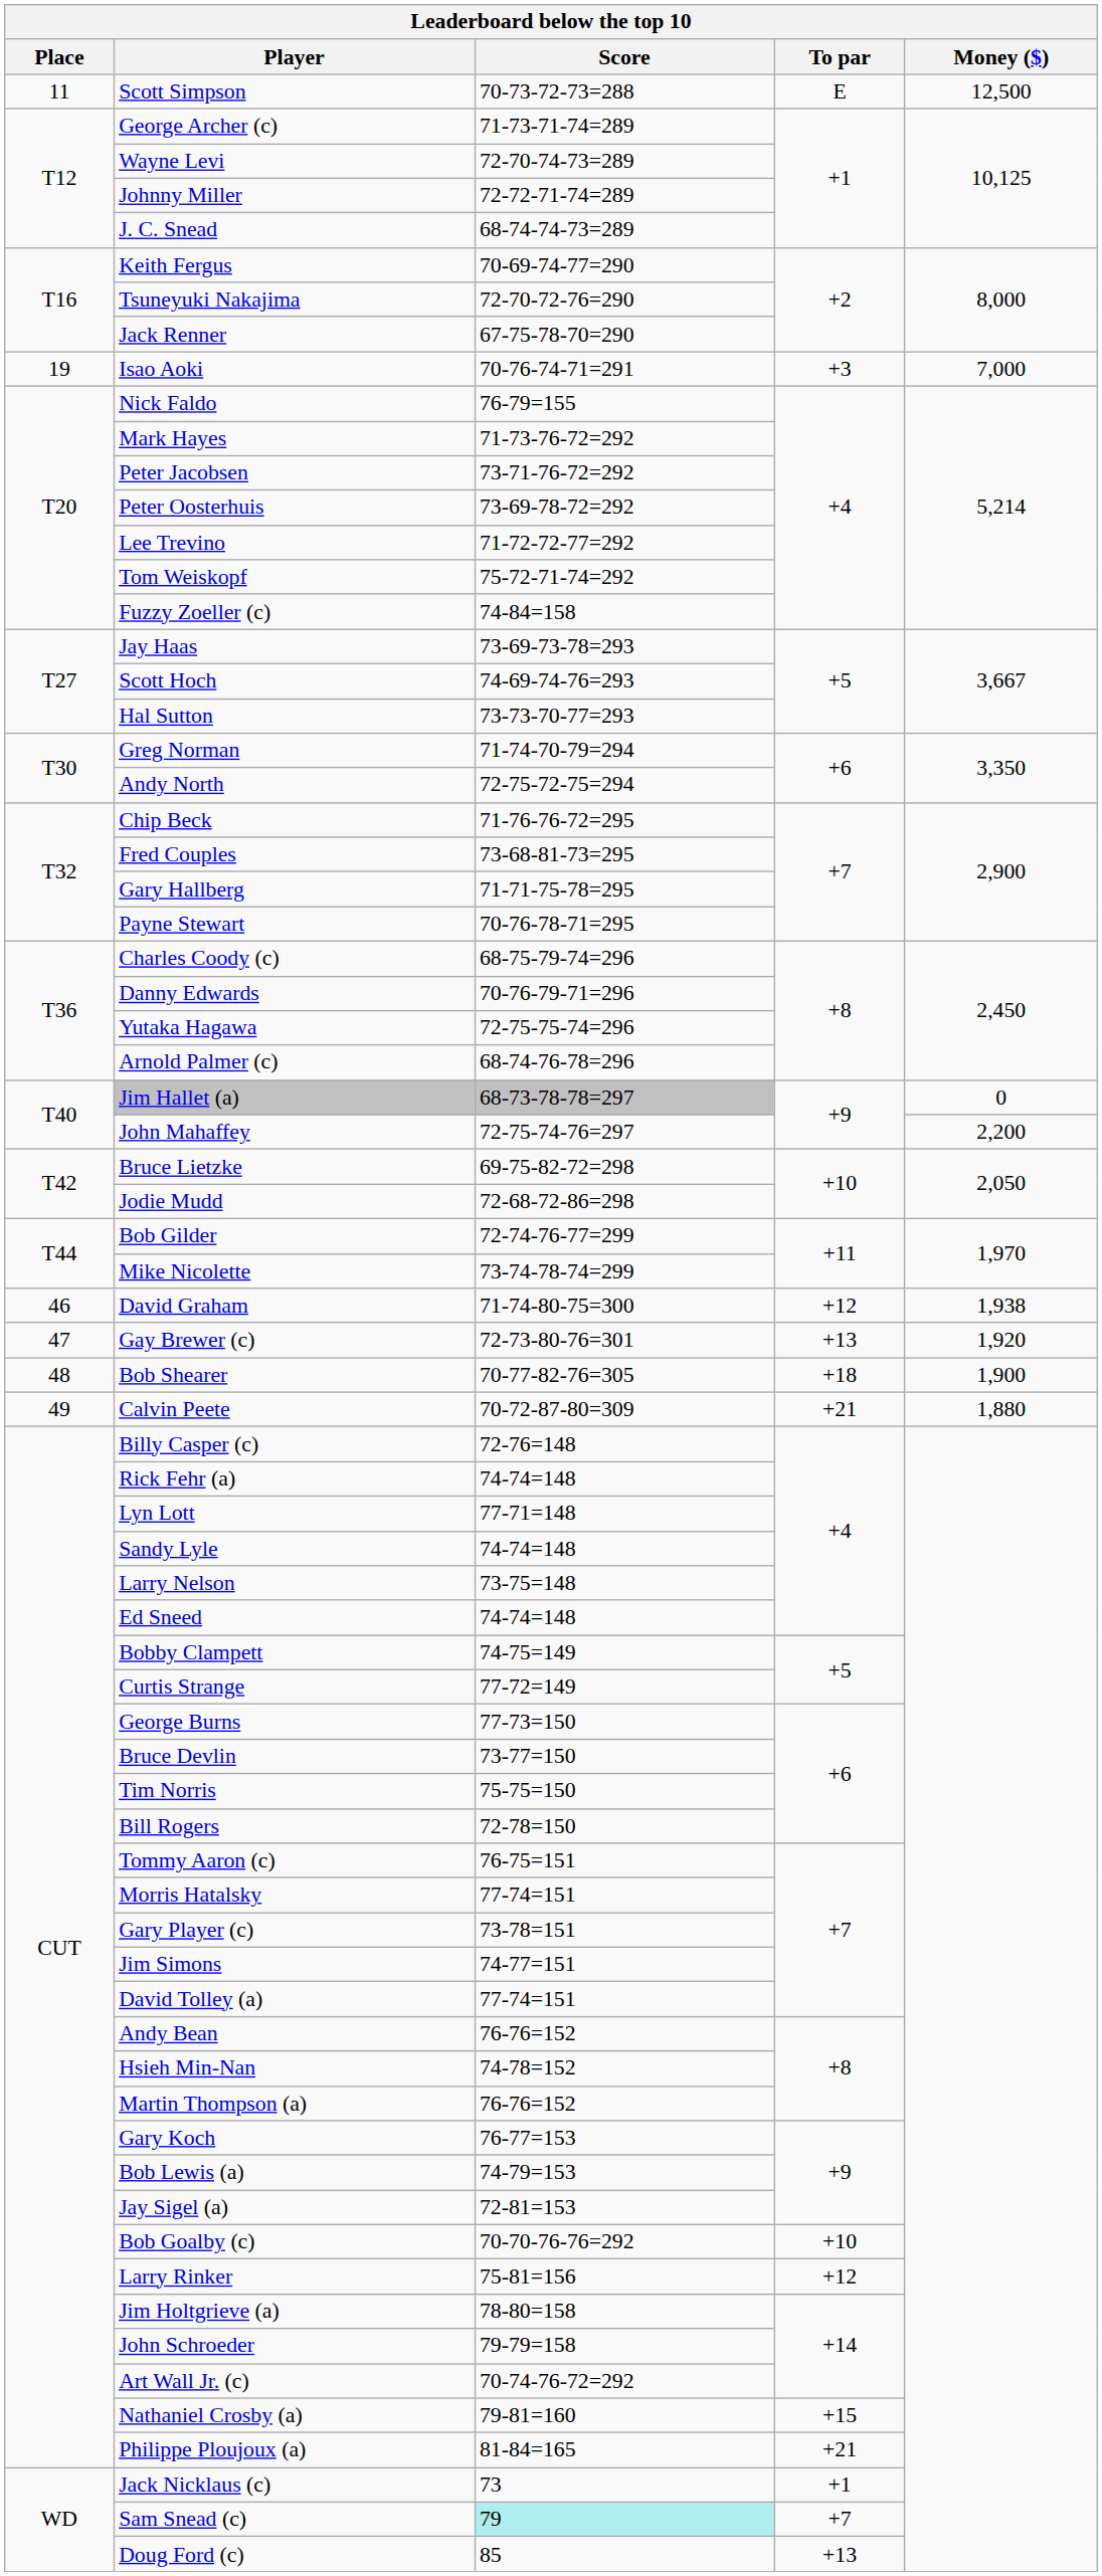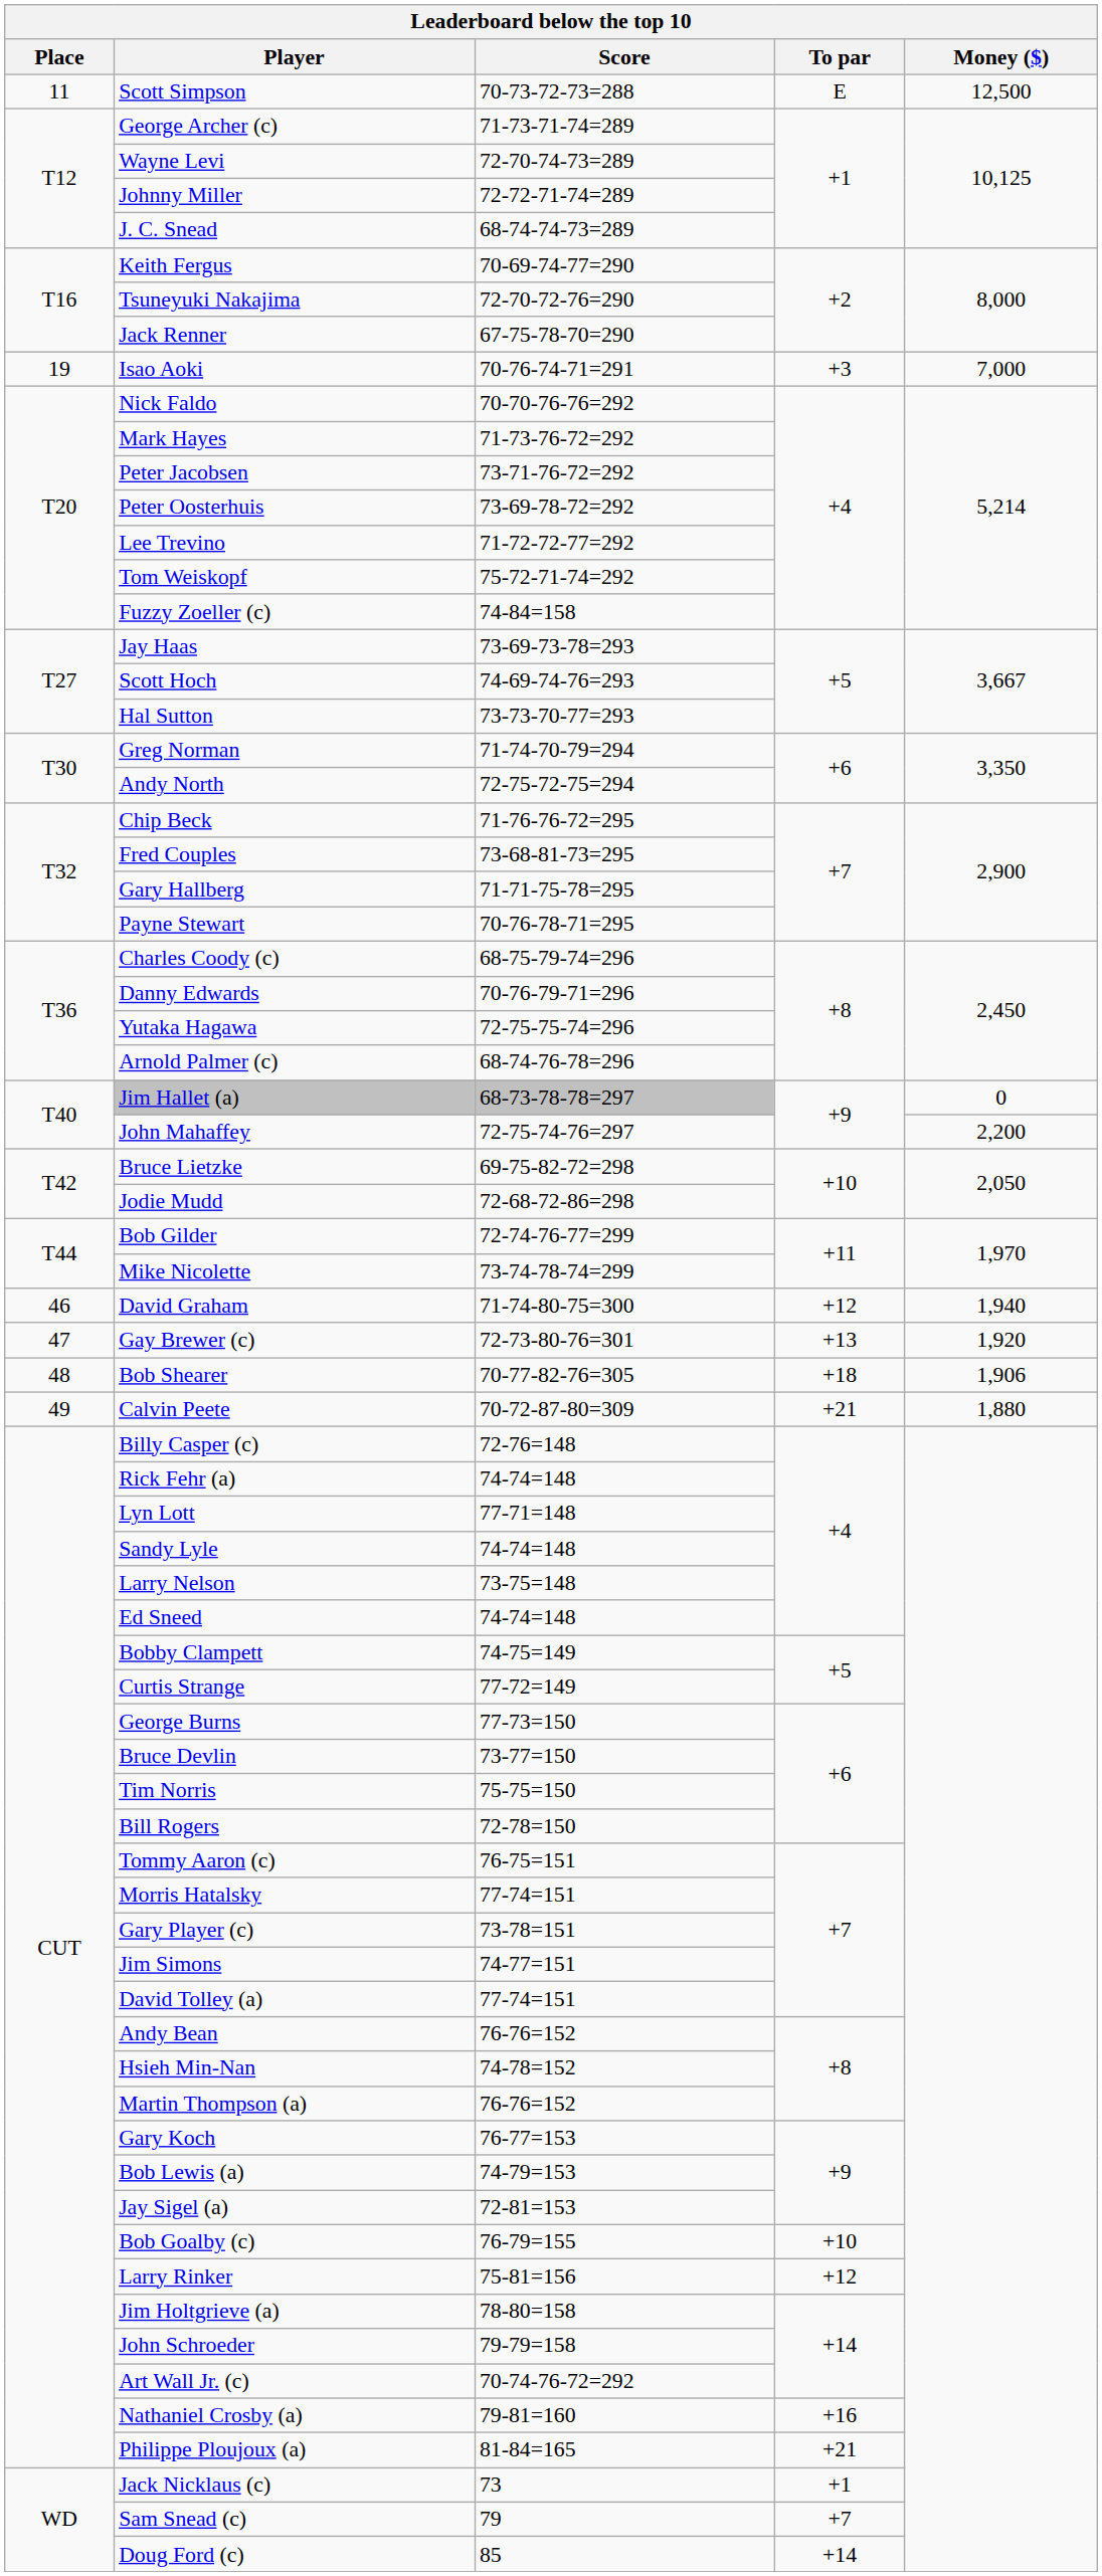 <table class="collapsible collapsed wikitable" style="width:50em;margin-top:-1px;">
 <tr>
 <th scope="col" colspan="6">Leaderboard below the top 10</th>
 </tr>
 <tr>
 <th>Place</th>
 <th>Player</th>
 <th>Score</th>
 <th>To par</th>
 <th>Money (<a href='#'>$</a>)</th>
 </tr>
 <tr>
 <td align=center>11</td>
 <td> <a href='#'>Scott Simpson</a></td>
 <td>70-73-72-73=288</td>
 <td align=center>E</td>
 <td align=center>12,500</td>
 </tr>
 <tr>
 <td rowspan=4 align=center>T12</td>
 <td> <a href='#'>George Archer</a> (c)</td>
 <td>71-73-71-74=289</td>
 <td rowspan=4 align=center>+1</td>
 <td rowspan=4 align=center>10,125</td>
 </tr>
 <tr>
 <td> <a href='#'>Wayne Levi</a></td>
 <td>72-70-74-73=289</td>
 </tr>
 <tr>
 <td> <a href='#'>Johnny Miller</a></td>
 <td>72-72-71-74=289</td>
 </tr>
 <tr>
 <td> <a href='#'>J. C. Snead</a></td>
 <td>68-74-74-73=289</td>
 </tr>
 <tr>
 <td rowspan=3 align=center>T16</td>
 <td> <a href='#'>Keith Fergus</a></td>
 <td>70-69-74-77=290</td>
 <td rowspan=3 align=center>+2</td>
 <td rowspan=3 align=center>8,000</td>
 </tr>
 <tr>
 <td> <a href='#'>Tsuneyuki Nakajima</a></td>
 <td>72-70-72-76=290</td>
 </tr>
 <tr>
 <td> <a href='#'>Jack Renner</a></td>
 <td>67-75-78-70=290</td>
 </tr>
 <tr>
 <td align=center>19</td>
 <td> <a href='#'>Isao Aoki</a></td>
 <td>70-76-74-71=291</td>
 <td align=center>+3</td>
 <td align=center>7,000</td>
 </tr>
 <tr>
 <td rowspan=7 align=center>T20</td>
 <td> <a href='#'>Nick Faldo</a></td>
-<td>76-79=155</td>
+<td>70-70-76-76=292</td>
 <td rowspan=7 align=center>+4</td>
 <td rowspan=7 align=center>5,214</td>
 </tr>
 <tr>
 <td> <a href='#'>Mark Hayes</a></td>
 <td>71-73-76-72=292</td>
 </tr>
 <tr>
 <td> <a href='#'>Peter Jacobsen</a></td>
 <td>73-71-76-72=292</td>
 </tr>
 <tr>
 <td> <a href='#'>Peter Oosterhuis</a></td>
 <td>73-69-78-72=292</td>
 </tr>
 <tr>
 <td> <a href='#'>Lee Trevino</a></td>
 <td>71-72-72-77=292</td>
 </tr>
 <tr>
 <td> <a href='#'>Tom Weiskopf</a></td>
 <td>75-72-71-74=292</td>
 </tr>
 <tr>
 <td> <a href='#'>Fuzzy Zoeller</a> (c)</td>
 <td>74-84=158</td>
 </tr>
 <tr>
 <td rowspan=3 align=center>T27</td>
 <td> <a href='#'>Jay Haas</a></td>
 <td>73-69-73-78=293</td>
 <td rowspan=3 align=center>+5</td>
 <td rowspan=3 align=center>3,667</td>
 </tr>
 <tr>
 <td> <a href='#'>Scott Hoch</a></td>
 <td>74-69-74-76=293</td>
 </tr>
 <tr>
 <td> <a href='#'>Hal Sutton</a></td>
 <td>73-73-70-77=293</td>
 </tr>
 <tr>
 <td rowspan=2 align=center>T30</td>
 <td> <a href='#'>Greg Norman</a></td>
 <td>71-74-70-79=294</td>
 <td rowspan=2 align=center>+6</td>
 <td rowspan=2 align=center>3,350</td>
 </tr>
 <tr>
 <td> <a href='#'>Andy North</a></td>
 <td>72-75-72-75=294</td>
 </tr>
 <tr>
 <td rowspan=4 align=center>T32</td>
 <td> <a href='#'>Chip Beck</a></td>
 <td>71-76-76-72=295</td>
 <td rowspan=4 align=center>+7</td>
 <td rowspan=4 align=center>2,900</td>
 </tr>
 <tr>
 <td> <a href='#'>Fred Couples</a></td>
 <td>73-68-81-73=295</td>
 </tr>
 <tr>
 <td> <a href='#'>Gary Hallberg</a></td>
 <td>71-71-75-78=295</td>
 </tr>
 <tr>
 <td> <a href='#'>Payne Stewart</a></td>
 <td>70-76-78-71=295</td>
 </tr>
 <tr>
 <td rowspan=4 align=center>T36</td>
 <td> <a href='#'>Charles Coody</a> (c)</td>
 <td>68-75-79-74=296</td>
 <td rowspan=4 align=center>+8</td>
 <td rowspan=4 align=center>2,450</td>
 </tr>
 <tr>
 <td> <a href='#'>Danny Edwards</a></td>
 <td>70-76-79-71=296</td>
 </tr>
 <tr>
 <td> <a href='#'>Yutaka Hagawa</a></td>
 <td>72-75-75-74=296</td>
 </tr>
 <tr>
 <td> <a href='#'>Arnold Palmer</a> (c)</td>
 <td>68-74-76-78=296</td>
 </tr>
 <tr>
 <td rowspan=2 align=center>T40</td>
 <td style="background:silver"> <a href='#'>Jim Hallet</a> (a)</td>
 <td style="background:silver">68-73-78-78=297</td>
 <td rowspan=2 align=center>+9</td>
 <td align=center>0</td>
 </tr>
 <tr>
 <td> <a href='#'>John Mahaffey</a></td>
 <td>72-75-74-76=297</td>
 <td align=center>2,200</td>
 </tr>
 <tr>
 <td rowspan=2 align=center>T42</td>
 <td> <a href='#'>Bruce Lietzke</a></td>
 <td>69-75-82-72=298</td>
 <td rowspan=2 align=center>+10</td>
 <td rowspan=2 align=center>2,050</td>
 </tr>
 <tr>
 <td> <a href='#'>Jodie Mudd</a></td>
 <td>72-68-72-86=298</td>
 </tr>
 <tr>
 <td rowspan=2 align=center>T44</td>
 <td> <a href='#'>Bob Gilder</a></td>
 <td>72-74-76-77=299</td>
 <td rowspan=2 align=center>+11</td>
 <td rowspan=2 align=center>1,970</td>
 </tr>
 <tr>
 <td> <a href='#'>Mike Nicolette</a></td>
 <td>73-74-78-74=299</td>
 </tr>
 <tr>
 <td align=center>46</td>
 <td> <a href='#'>David Graham</a></td>
 <td>71-74-80-75=300</td>
 <td align=center>+12</td>
-<td align=center>1,938</td>
+<td align=center>1,940</td>
 </tr>
 <tr>
 <td align=center>47</td>
 <td> <a href='#'>Gay Brewer</a> (c)</td>
 <td>72-73-80-76=301</td>
 <td align=center>+13</td>
 <td align=center>1,920</td>
 </tr>
 <tr>
 <td align=center>48</td>
 <td> <a href='#'>Bob Shearer</a></td>
 <td>70-77-82-76=305</td>
 <td align=center>+18</td>
-<td align=center>1,900</td>
+<td align=center>1,906</td>
 </tr>
 <tr>
 <td align=center>49</td>
 <td> <a href='#'>Calvin Peete</a></td>
 <td>70-72-87-80=309</td>
 <td align=center>+21</td>
 <td align=center>1,880</td>
 </tr>
 <tr>
 <td rowspan=30 align=center>CUT</td>
 <td> <a href='#'>Billy Casper</a> (c)</td>
 <td>72-76=148</td>
 <td rowspan=6 align=center>+4</td>
 <td rowspan=33 align=center></td>
 </tr>
 <tr>
 <td> <a href='#'>Rick Fehr</a> (a)</td>
 <td>74-74=148</td>
 </tr>
 <tr>
 <td> <a href='#'>Lyn Lott</a></td>
 <td>77-71=148</td>
 </tr>
 <tr>
 <td> <a href='#'>Sandy Lyle</a></td>
 <td>74-74=148</td>
 </tr>
 <tr>
 <td> <a href='#'>Larry Nelson</a></td>
 <td>73-75=148</td>
 </tr>
 <tr>
 <td> <a href='#'>Ed Sneed</a></td>
 <td>74-74=148</td>
 </tr>
 <tr>
 <td> <a href='#'>Bobby Clampett</a></td>
 <td>74-75=149</td>
 <td rowspan=2 align=center>+5</td>
 </tr>
 <tr>
 <td> <a href='#'>Curtis Strange</a></td>
 <td>77-72=149</td>
 </tr>
 <tr>
 <td> <a href='#'>George Burns</a></td>
 <td>77-73=150</td>
 <td rowspan=4 align=center>+6</td>
 </tr>
 <tr>
 <td> <a href='#'>Bruce Devlin</a></td>
 <td>73-77=150</td>
 </tr>
 <tr>
 <td> <a href='#'>Tim Norris</a></td>
 <td>75-75=150</td>
 </tr>
 <tr>
 <td> <a href='#'>Bill Rogers</a></td>
 <td>72-78=150</td>
 </tr>
 <tr>
 <td> <a href='#'>Tommy Aaron</a> (c)</td>
 <td>76-75=151</td>
 <td rowspan=5 align=center>+7</td>
 </tr>
 <tr>
 <td> <a href='#'>Morris Hatalsky</a></td>
 <td>77-74=151</td>
 </tr>
 <tr>
 <td> <a href='#'>Gary Player</a> (c)</td>
 <td>73-78=151</td>
 </tr>
 <tr>
 <td> <a href='#'>Jim Simons</a></td>
 <td>74-77=151</td>
 </tr>
 <tr>
 <td> <a href='#'>David Tolley</a> (a)</td>
 <td>77-74=151</td>
 </tr>
 <tr>
 <td> <a href='#'>Andy Bean</a></td>
 <td>76-76=152</td>
 <td rowspan=3 align=center>+8</td>
 </tr>
 <tr>
 <td> <a href='#'>Hsieh Min-Nan</a></td>
 <td>74-78=152</td>
 </tr>
 <tr>
 <td> <a href='#'>Martin Thompson</a> (a)</td>
 <td>76-76=152</td>
 </tr>
 <tr>
 <td> <a href='#'>Gary Koch</a></td>
 <td>76-77=153</td>
 <td rowspan=3 align=center>+9</td>
 </tr>
 <tr>
 <td> <a href='#'>Bob Lewis</a> (a)</td>
 <td>74-79=153</td>
 </tr>
 <tr>
 <td> <a href='#'>Jay Sigel</a> (a)</td>
 <td>72-81=153</td>
 </tr>
 <tr>
 <td> <a href='#'>Bob Goalby</a> (c)</td>
-<td>70-70-76-76=292</td>
+<td>76-79=155</td>
 <td align=center>+10</td>
 </tr>
 <tr>
 <td> <a href='#'>Larry Rinker</a></td>
 <td>75-81=156</td>
 <td align=center>+12</td>
 </tr>
 <tr>
 <td> <a href='#'>Jim Holtgrieve</a> (a)</td>
 <td>78-80=158</td>
 <td rowspan=3 align=center>+14</td>
 </tr>
 <tr>
 <td> <a href='#'>John Schroeder</a></td>
 <td>79-79=158</td>
 </tr>
 <tr>
 <td> <a href='#'>Art Wall Jr.</a> (c)</td>
 <td>70-74-76-72=292</td>
 </tr>
 <tr>
 <td> <a href='#'>Nathaniel Crosby</a> (a)</td>
 <td>79-81=160</td>
-<td align=center>+15</td>
+<td align=center>+16</td>
 </tr>
 <tr>
 <td> <a href='#'>Philippe Ploujoux</a> (a)</td>
 <td>81-84=165</td>
 <td align=center>+21</td>
 </tr>
 <tr>
 <td rowspan=3 align=center>WD</td>
 <td> <a href='#'>Jack Nicklaus</a> (c)</td>
 <td>73</td>
 <td align=center>+1</td>
 </tr>
 <tr>
 <td> <a href='#'>Sam Snead</a> (c)</td>
-<td style="background: paleturquoise;">79</td>
+<td>79</td>
 <td align=center>+7</td>
 </tr>
 <tr>
 <td> <a href='#'>Doug Ford</a> (c)</td>
 <td>85</td>
-<td align=center>+13</td>
+<td align=center>+14</td>
 </tr>
 </table>
